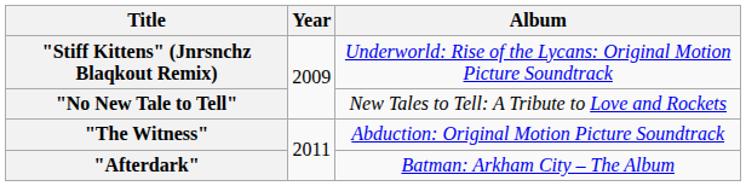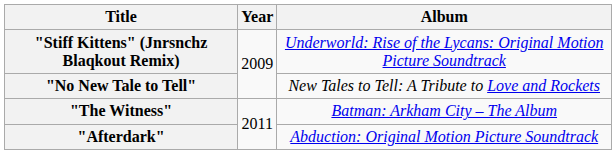 <table class="wikitable plainrowheaders" style="text-align:center;">
 <tr>
 <th scope="col">Title</th>
 <th scope="col">Year</th>
 <th scope="col">Album</th>
 </tr>
 <tr>
 <th scope="row">"Stiff Kittens" (Jnrsnchz Blaqkout Remix)</th>
 <td rowspan="2">2009</td>
 <td><em><a href='#'>Underworld: Rise of the Lycans: Original Motion Picture Soundtrack</a></em></td>
 </tr>
 <tr>
 <th scope="row">"No New Tale to Tell"</th>
 <td><em>New Tales to Tell: A Tribute to <a href='#'>Love and Rockets</a></em></td>
 </tr>
 <tr>
 <th scope="row">"The Witness"</th>
 <td rowspan="2">2011</td>
-<td><em><a href='#'>Abduction: Original Motion Picture Soundtrack</a></em></td>
+<td><em><a href='#'>Batman: Arkham City – The Album</a></em></td>
 </tr>
 <tr>
 <th scope="row">"Afterdark"</th>
-<td><em><a href='#'>Batman: Arkham City – The Album</a></em></td>
+<td><em><a href='#'>Abduction: Original Motion Picture Soundtrack</a></em></td>
 </tr>
 </table>
